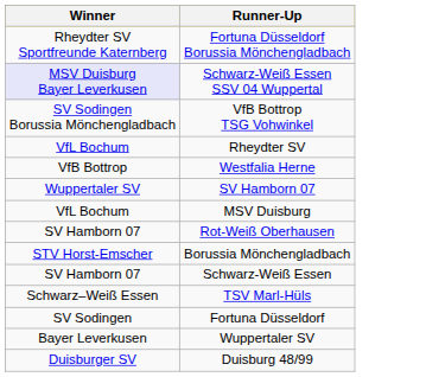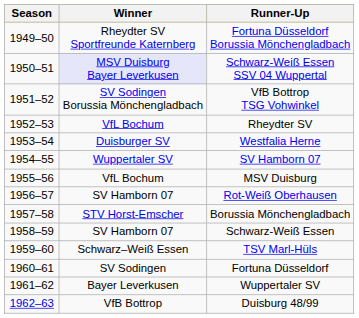 <table class="wikitable">
 <tr style="text-align:center; background:gold;">
+<th width="70">Season</th>
 <th style="width:200px;">Winner</th>
 <th style="width:200px;">Runner-Up</th>
 </tr>
 <tr style="text-align:center;">
+<td>1949–50</td>
 <td>Rheydter SV <br> <a href='#'>Sportfreunde Katernberg</a></td>
 <td><a href='#'>Fortuna Düsseldorf</a> <br> <a href='#'>Borussia Mönchengladbach</a></td>
 </tr>
 <tr style="text-align:center;">
+<td>1950–51</td>
 <td style="background: lavender;"><a href='#'>MSV Duisburg</a> <br> <a href='#'>Bayer Leverkusen</a></td>
 <td><a href='#'>Schwarz-Weiß Essen</a> <br> <a href='#'>SSV 04 Wuppertal</a></td>
 </tr>
 <tr style="text-align:center;">
+<td>1951–52</td>
 <td><a href='#'>SV Sodingen</a> <br> Borussia Mönchengladbach</td>
 <td>VfB Bottrop <br> <a href='#'>TSG Vohwinkel</a></td>
 </tr>
 <tr style="text-align:center;">
+<td>1952–53</td>
 <td><a href='#'>VfL Bochum</a></td>
 <td>Rheydter SV</td>
 </tr>
 <tr style="text-align:center;">
-<td>VfB Bottrop</td>
+<td>1953–54</td>
+<td><a href='#'>Duisburger SV</a></td>
 <td><a href='#'>Westfalia Herne</a></td>
 </tr>
 <tr style="text-align:center;">
+<td>1954–55</td>
 <td><a href='#'>Wuppertaler SV</a></td>
 <td><a href='#'>SV Hamborn 07</a></td>
 </tr>
 <tr style="text-align:center;">
+<td>1955–56</td>
 <td>VfL Bochum</td>
 <td>MSV Duisburg</td>
 </tr>
 <tr style="text-align:center;">
+<td>1956–57</td>
 <td>SV Hamborn 07</td>
 <td><a href='#'>Rot-Weiß Oberhausen</a></td>
 </tr>
 <tr style="text-align:center;">
+<td>1957–58</td>
 <td><a href='#'>STV Horst-Emscher</a></td>
 <td>Borussia Mönchengladbach</td>
 </tr>
 <tr style="text-align:center;">
+<td>1958–59</td>
 <td>SV Hamborn 07</td>
 <td>Schwarz-Weiß Essen</td>
 </tr>
 <tr style="text-align:center;">
+<td>1959–60</td>
 <td>Schwarz–Weiß Essen</td>
 <td><a href='#'>TSV Marl-Hüls</a></td>
 </tr>
 <tr style="text-align:center;">
+<td>1960–61</td>
 <td>SV Sodingen</td>
 <td>Fortuna Düsseldorf</td>
 </tr>
 <tr style="text-align:center;">
+<td>1961–62</td>
 <td>Bayer Leverkusen</td>
 <td>Wuppertaler SV</td>
 </tr>
 <tr style="text-align:center;">
-<td><a href='#'>Duisburger SV</a></td>
+<td><a href='#'>1962–63</a></td>
+<td>VfB Bottrop</td>
 <td>Duisburg 48/99</td>
 </tr>
 </table>
